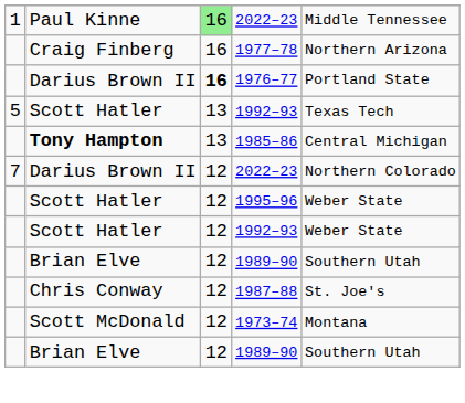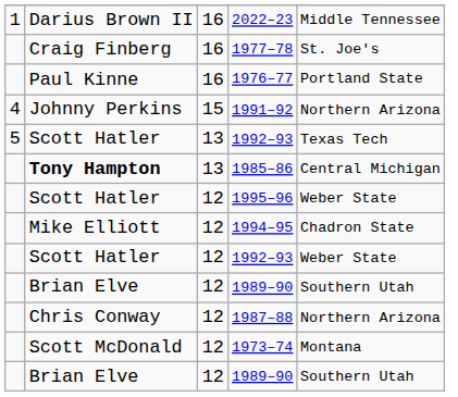 <table class="wikitable">
 <tr>
 </tr>
 <tr>
 <td>1</td>
-<td>Paul Kinne</td>
-<td style="background: lightgreen;">16</td>
+<td>Darius Brown II</td>
+<td>16</td>
 <td style="font-size:80%;"><a href='#'>2022–23</a></td>
 <td style="font-size:80%;">Middle Tennessee</td>
 </tr>
 <tr>
 <td></td>
 <td>Craig Finberg</td>
 <td>16</td>
 <td style="font-size:80%;"><a href='#'>1977–78</a></td>
-<td style="font-size:80%;">Northern Arizona</td>
+<td style="font-size:80%;">St. Joe's</td>
 </tr>
 <tr>
 <td></td>
-<td>Darius Brown II</td>
-<td><strong>16</strong></td>
+<td>Paul Kinne</td>
+<td>16</td>
 <td style="font-size:80%;"><a href='#'>1976–77</a></td>
 <td style="font-size:80%;">Portland State</td>
+</tr>
+<tr>
+<td>4</td>
+<td>Johnny Perkins</td>
+<td>15</td>
+<td style="font-size:80%;"><a href='#'>1991–92</a></td>
+<td style="font-size:80%;">Northern Arizona</td>
 </tr>
 <tr>
 <td>5</td>
 <td>Scott Hatler</td>
 <td>13</td>
 <td style="font-size:80%;"><a href='#'>1992–93</a></td>
 <td style="font-size:80%;">Texas Tech</td>
 </tr>
 <tr>
 <td></td>
 <td><strong>Tony Hampton</strong></td>
 <td>13</td>
 <td style="font-size:80%;"><a href='#'>1985–86</a></td>
 <td style="font-size:80%;">Central Michigan</td>
 </tr>
 <tr>
-<td>7</td>
-<td>Darius Brown II</td>
-<td>12</td>
-<td style="font-size:80%;"><a href='#'>2022–23</a></td>
-<td style="font-size:80%;">Northern Colorado</td>
-</tr>
-<tr>
 <td></td>
 <td>Scott Hatler</td>
 <td>12</td>
 <td style="font-size:80%;"><a href='#'>1995–96</a></td>
 <td style="font-size:80%;">Weber State</td>
+</tr>
+<tr>
+<td></td>
+<td>Mike Elliott</td>
+<td>12</td>
+<td style="font-size:80%;"><a href='#'>1994–95</a></td>
+<td style="font-size:80%;">Chadron State</td>
 </tr>
 <tr>
 <td></td>
 <td>Scott Hatler</td>
 <td>12</td>
 <td style="font-size:80%;"><a href='#'>1992–93</a></td>
 <td style="font-size:80%;">Weber State</td>
 </tr>
 <tr>
 <td></td>
 <td>Brian Elve</td>
 <td>12</td>
 <td style="font-size:80%;"><a href='#'>1989–90</a></td>
 <td style="font-size:80%;">Southern Utah</td>
 </tr>
 <tr>
 <td></td>
 <td>Chris Conway</td>
 <td>12</td>
 <td style="font-size:80%;"><a href='#'>1987–88</a></td>
-<td style="font-size:80%;">St. Joe's</td>
+<td style="font-size:80%;">Northern Arizona</td>
 </tr>
 <tr>
 <td></td>
 <td>Scott McDonald</td>
 <td>12</td>
 <td style="font-size:80%;"><a href='#'>1973–74</a></td>
 <td style="font-size:80%;">Montana</td>
 </tr>
 <tr>
 <td></td>
 <td>Brian Elve</td>
 <td>12</td>
 <td style="font-size:80%;"><a href='#'>1989–90</a></td>
 <td style="font-size:80%;">Southern Utah</td>
 </tr>
 </table>
